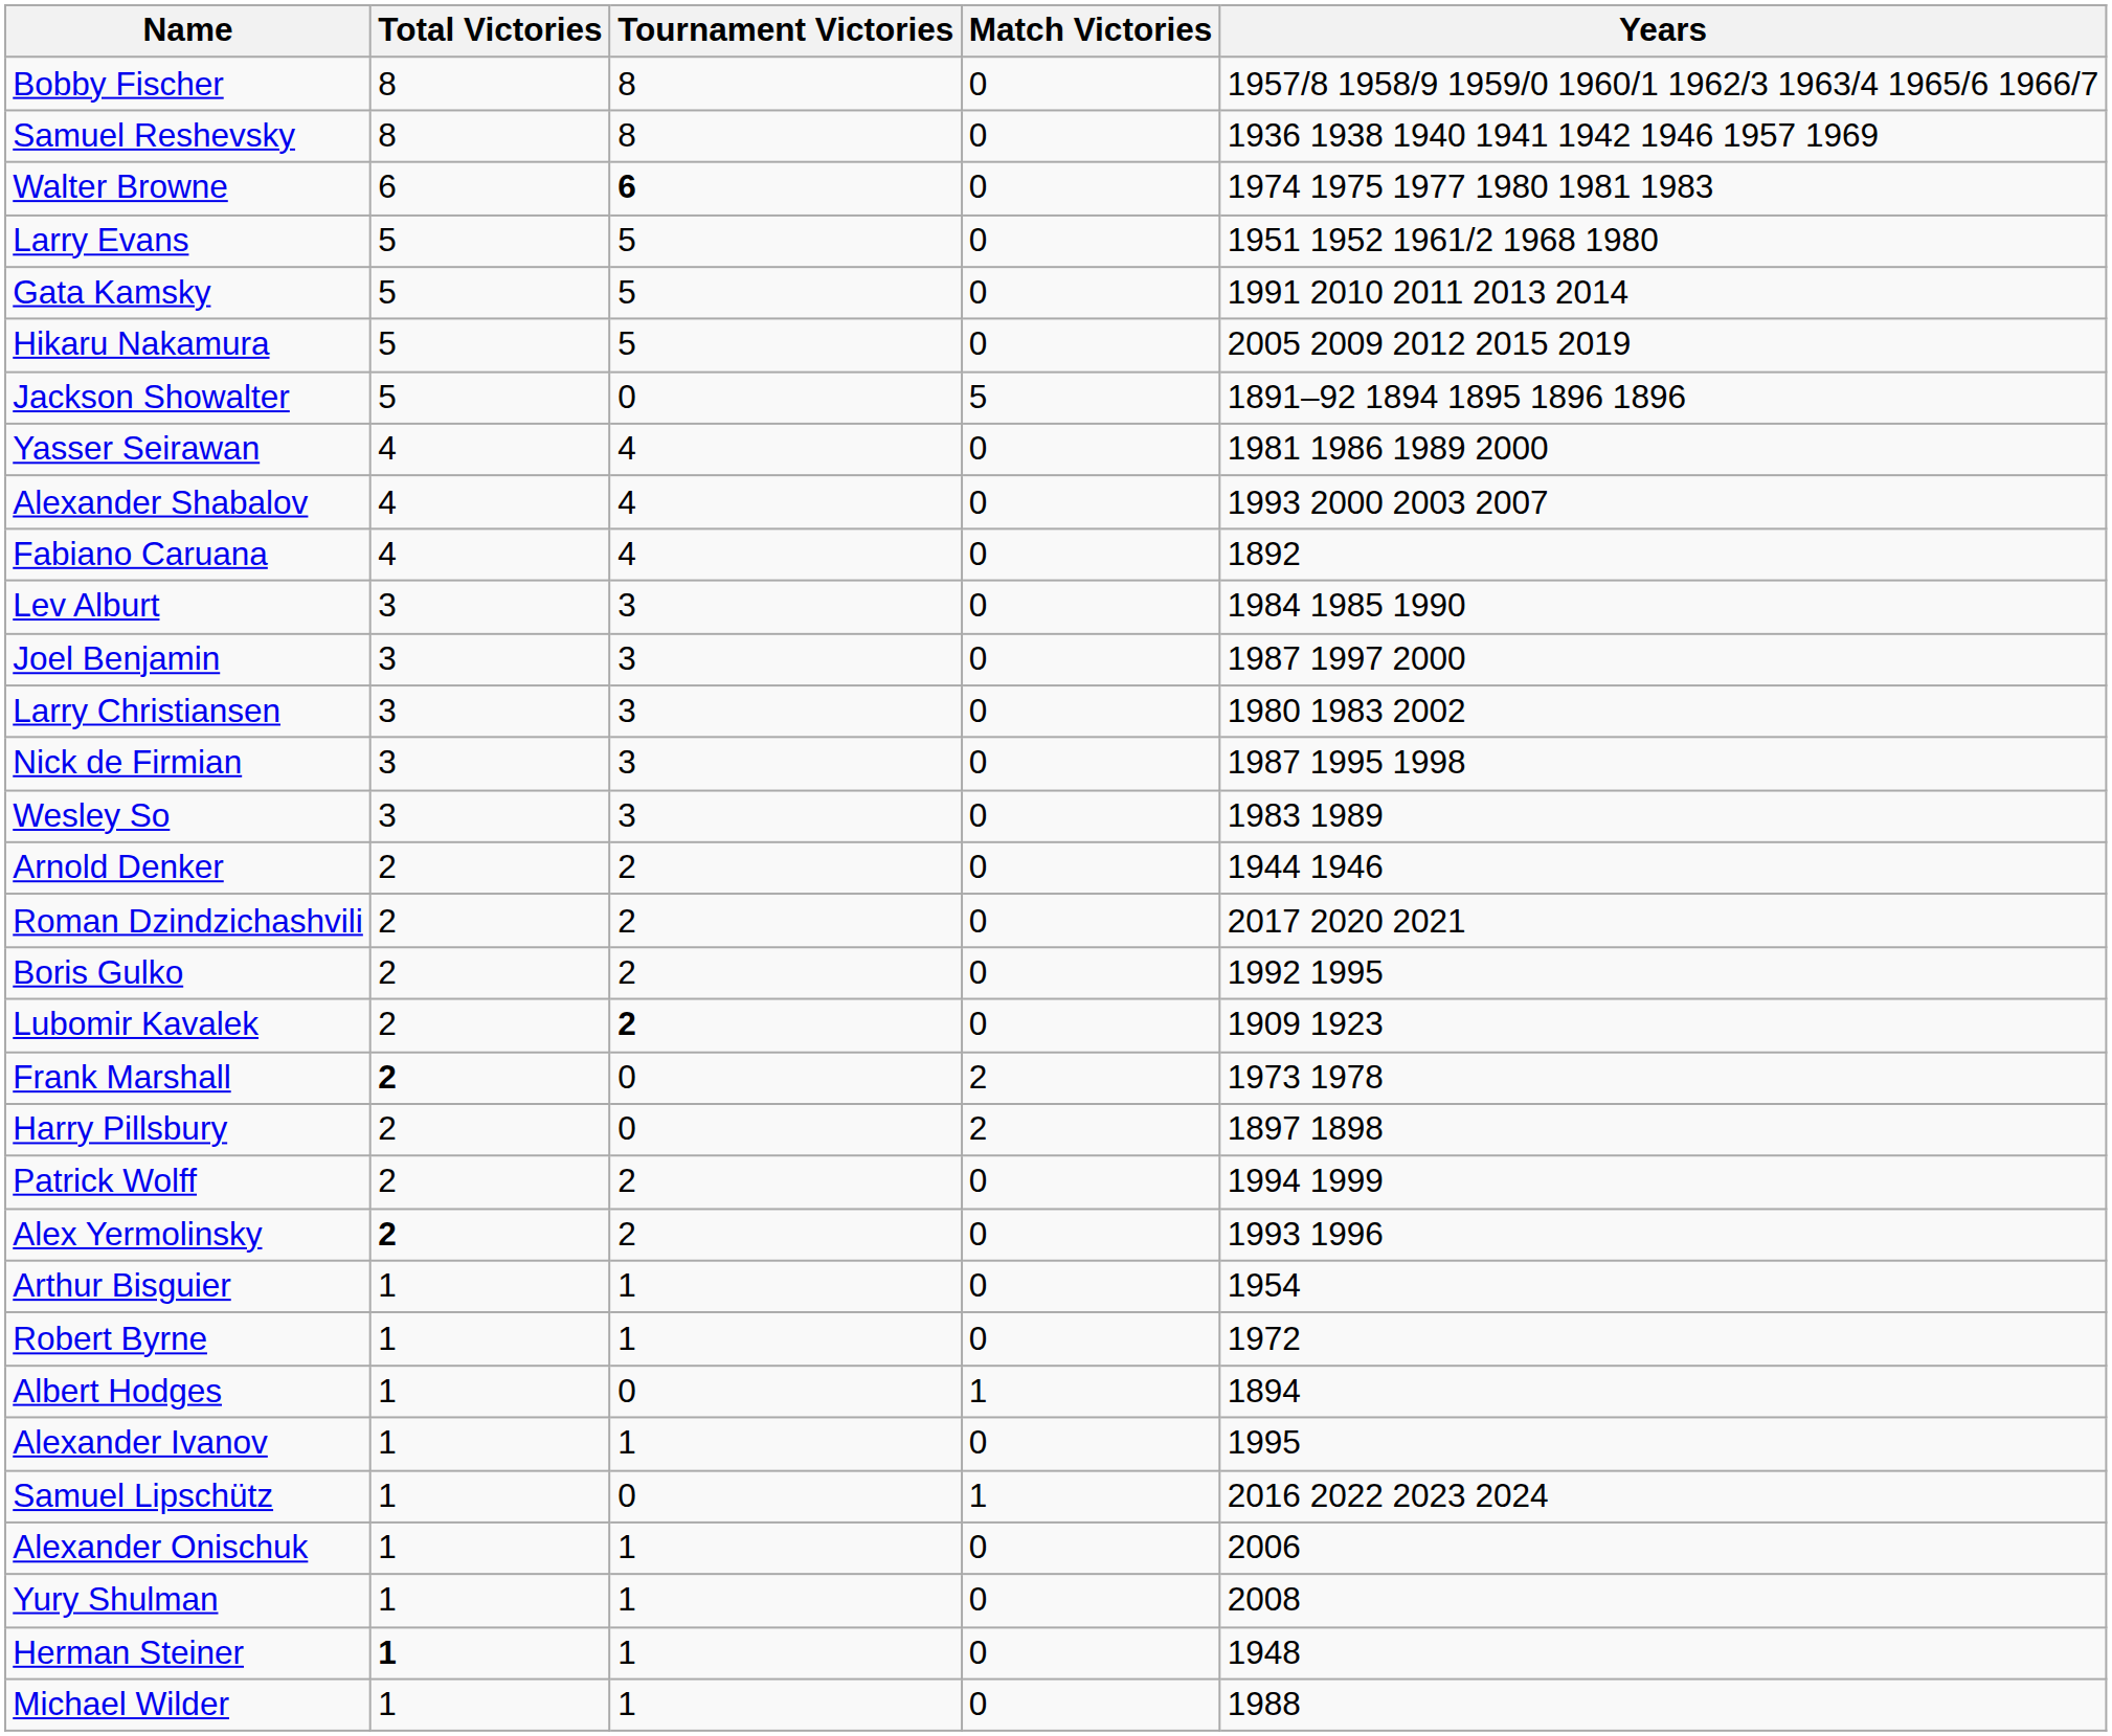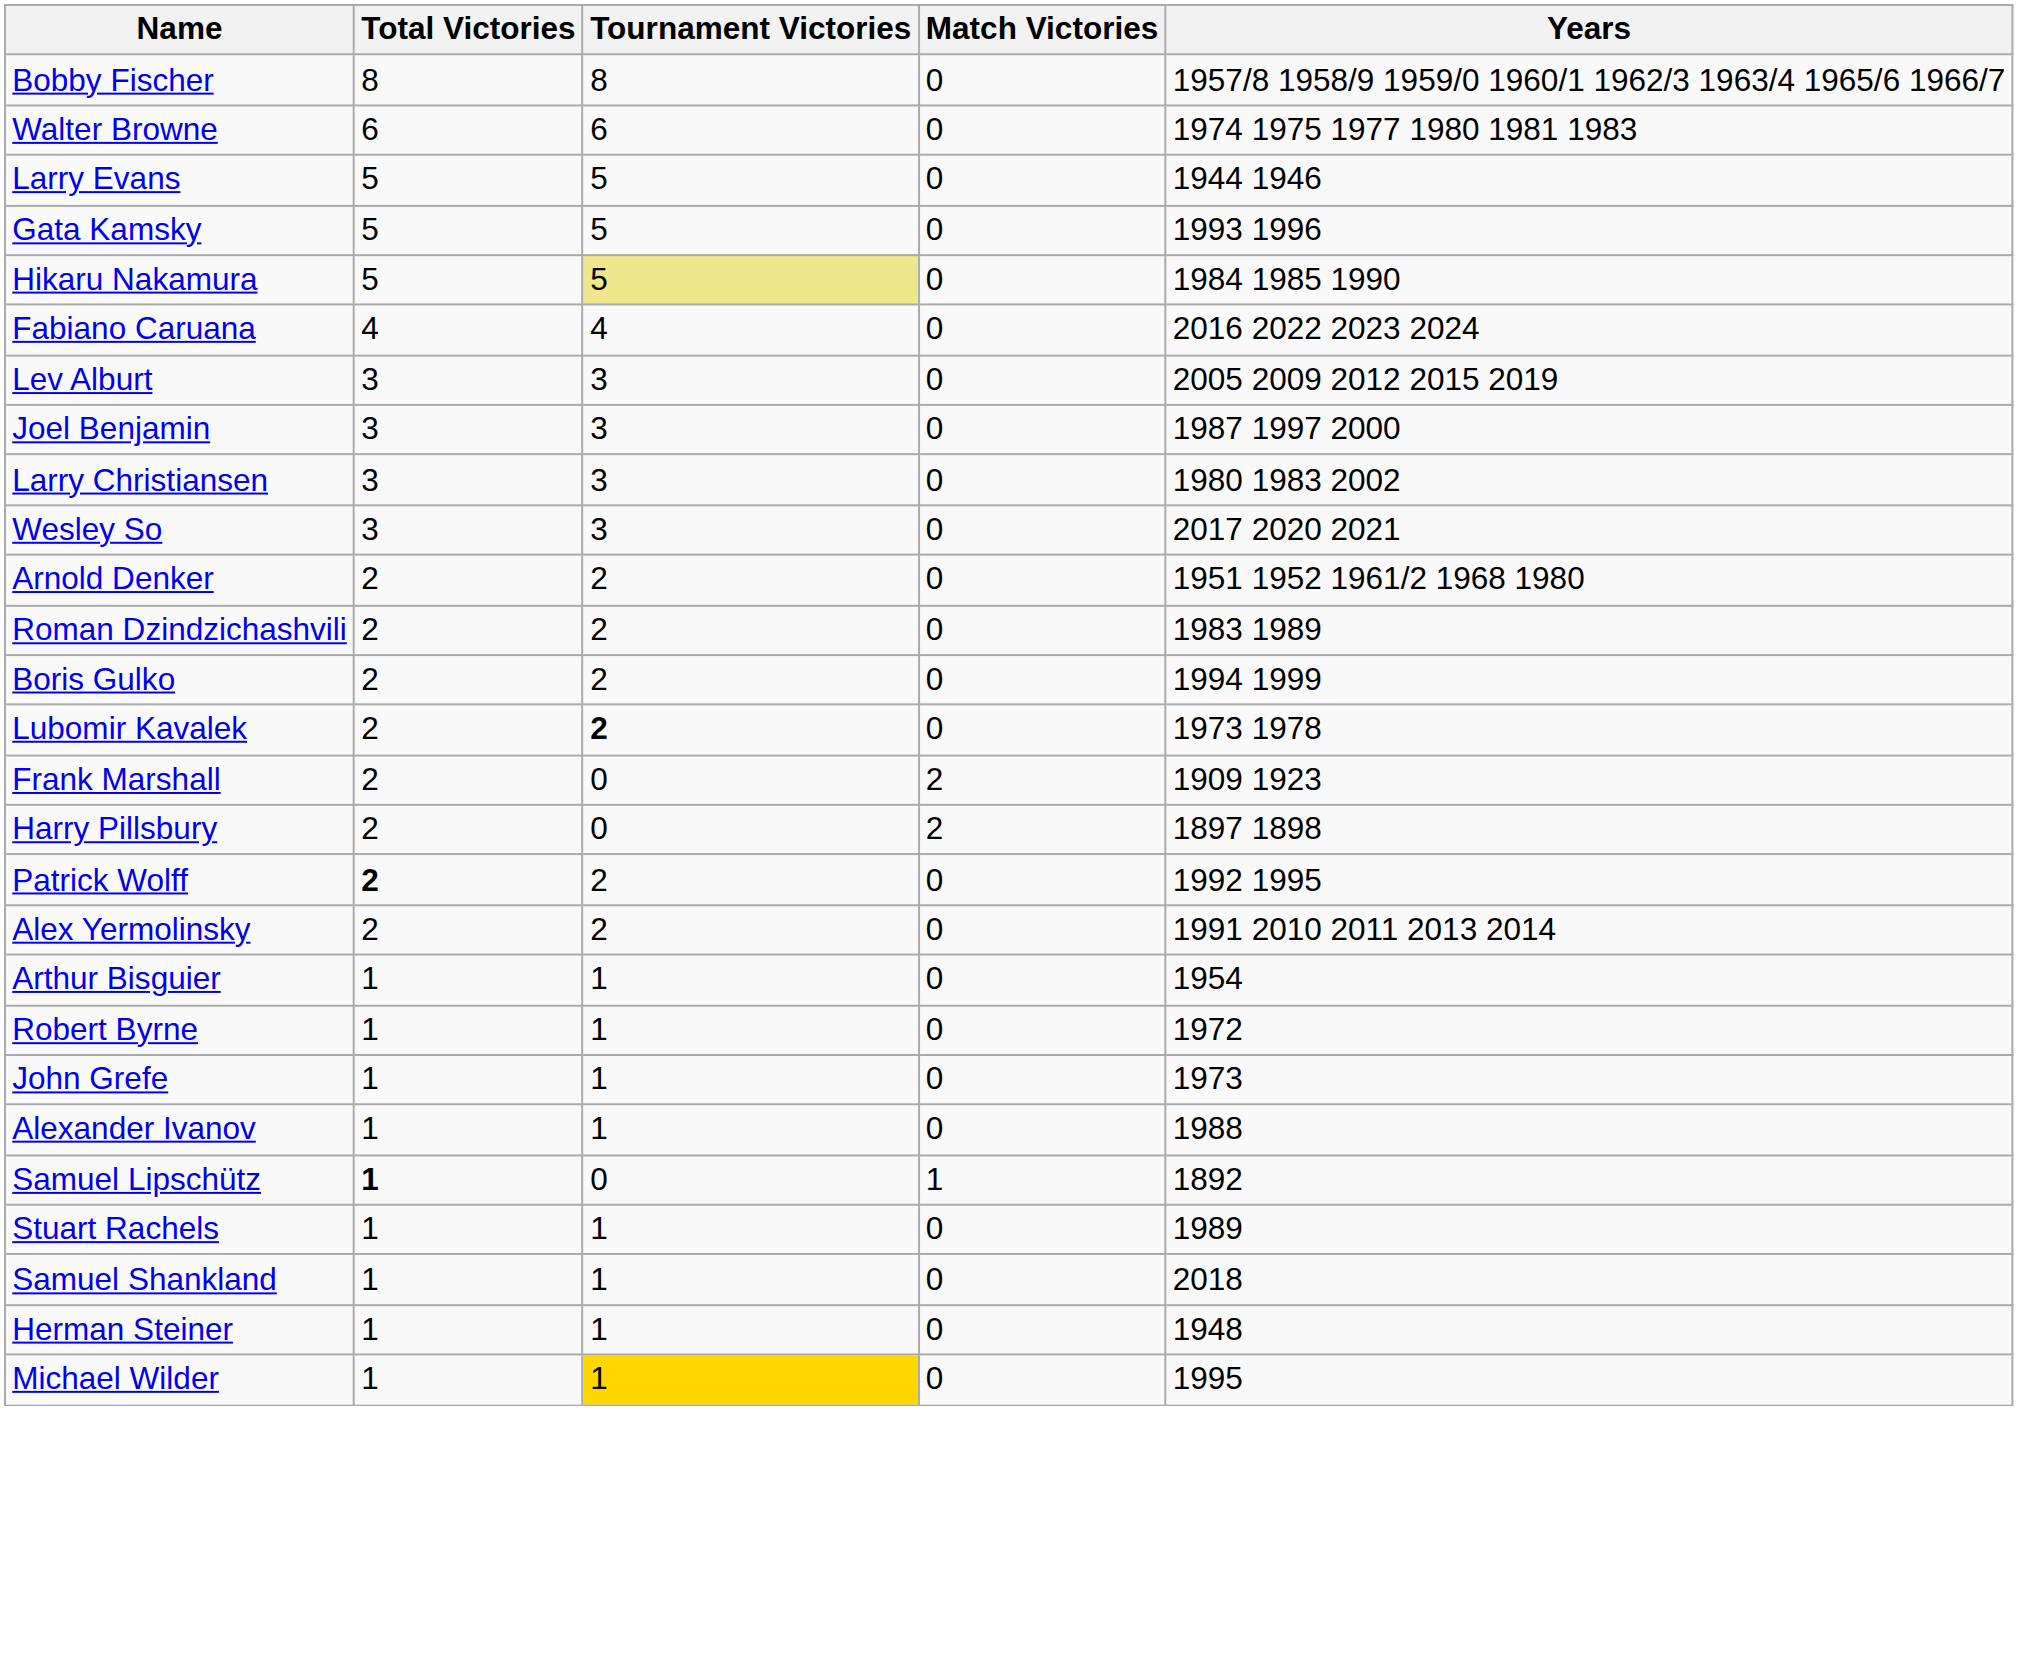 <table class="wikitable sortable">
 <tr>
 <th>Name</th>
 <th>Total Victories</th>
 <th>Tournament Victories</th>
 <th>Match Victories</th>
 <th>Years</th>
 </tr>
 <tr>
 <td><a href='#'>Bobby Fischer</a></td>
 <td>8</td>
 <td>8</td>
 <td>0</td>
 <td>1957/8 1958/9 1959/0 1960/1 1962/3 1963/4 1965/6 1966/7</td>
 </tr>
 <tr>
-<td><a href='#'>Samuel Reshevsky</a></td>
-<td>8</td>
-<td>8</td>
-<td>0</td>
-<td>1936 1938 1940 1941 1942 1946 1957 1969</td>
-</tr>
-<tr>
 <td><a href='#'>Walter Browne</a></td>
 <td>6</td>
-<td><strong>6</strong></td>
+<td>6</td>
 <td>0</td>
 <td>1974 1975 1977 1980 1981 1983</td>
 </tr>
 <tr>
 <td><a href='#'>Larry Evans</a></td>
 <td>5</td>
 <td>5</td>
 <td>0</td>
-<td>1951 1952 1961/2 1968 1980</td>
+<td>1944 1946</td>
 </tr>
 <tr>
 <td><a href='#'>Gata Kamsky</a></td>
 <td>5</td>
 <td>5</td>
 <td>0</td>
-<td>1991 2010 2011 2013 2014</td>
+<td>1993 1996</td>
 </tr>
 <tr>
 <td><a href='#'>Hikaru Nakamura</a></td>
 <td>5</td>
-<td>5</td>
+<td style="background: khaki;">5</td>
 <td>0</td>
-<td>2005 2009 2012 2015 2019</td>
-</tr>
-<tr>
-<td><a href='#'>Jackson Showalter</a></td>
-<td>5</td>
-<td>0</td>
-<td>5</td>
-<td>1891–92 1894 1895 1896 1896</td>
-</tr>
-<tr>
-<td><a href='#'>Yasser Seirawan</a></td>
-<td>4</td>
-<td>4</td>
-<td>0</td>
-<td>1981 1986 1989 2000</td>
-</tr>
-<tr>
-<td><a href='#'>Alexander Shabalov</a></td>
-<td>4</td>
-<td>4</td>
-<td>0</td>
-<td>1993 2000 2003 2007</td>
+<td>1984 1985 1990</td>
 </tr>
 <tr>
 <td><a href='#'>Fabiano Caruana</a></td>
 <td>4</td>
 <td>4</td>
 <td>0</td>
-<td>1892</td>
+<td>2016 2022 2023 2024</td>
 </tr>
 <tr>
 <td><a href='#'>Lev Alburt</a></td>
 <td>3</td>
 <td>3</td>
 <td>0</td>
-<td>1984 1985 1990</td>
+<td>2005 2009 2012 2015 2019</td>
 </tr>
 <tr>
 <td><a href='#'>Joel Benjamin</a></td>
 <td>3</td>
 <td>3</td>
 <td>0</td>
 <td>1987 1997 2000</td>
 </tr>
 <tr>
 <td><a href='#'>Larry Christiansen</a></td>
 <td>3</td>
 <td>3</td>
 <td>0</td>
 <td>1980 1983 2002</td>
 </tr>
 <tr>
-<td><a href='#'>Nick de Firmian</a></td>
-<td>3</td>
-<td>3</td>
-<td>0</td>
-<td>1987 1995 1998</td>
-</tr>
-<tr>
 <td><a href='#'>Wesley So</a></td>
 <td>3</td>
 <td>3</td>
 <td>0</td>
-<td>1983 1989</td>
+<td>2017 2020 2021</td>
 </tr>
 <tr>
 <td><a href='#'>Arnold Denker</a></td>
 <td>2</td>
 <td>2</td>
 <td>0</td>
-<td>1944 1946</td>
+<td>1951 1952 1961/2 1968 1980</td>
 </tr>
 <tr>
 <td><a href='#'>Roman Dzindzichashvili</a></td>
 <td>2</td>
 <td>2</td>
 <td>0</td>
-<td>2017 2020 2021</td>
+<td>1983 1989</td>
 </tr>
 <tr>
 <td><a href='#'>Boris Gulko</a></td>
 <td>2</td>
 <td>2</td>
 <td>0</td>
-<td>1992 1995</td>
+<td>1994 1999</td>
 </tr>
 <tr>
 <td><a href='#'>Lubomir Kavalek</a></td>
 <td>2</td>
 <td><strong>2</strong></td>
 <td>0</td>
-<td>1909 1923</td>
+<td>1973 1978</td>
 </tr>
 <tr>
 <td><a href='#'>Frank Marshall</a></td>
-<td><strong>2</strong></td>
+<td>2</td>
 <td>0</td>
 <td>2</td>
-<td>1973 1978</td>
+<td>1909 1923</td>
 </tr>
 <tr>
 <td><a href='#'>Harry Pillsbury</a></td>
 <td>2</td>
 <td>0</td>
 <td>2</td>
 <td>1897 1898</td>
 </tr>
 <tr>
 <td><a href='#'>Patrick Wolff</a></td>
+<td><strong>2</strong></td>
+<td>2</td>
+<td>0</td>
+<td>1992 1995</td>
+</tr>
+<tr>
+<td><a href='#'>Alex Yermolinsky</a></td>
 <td>2</td>
 <td>2</td>
 <td>0</td>
-<td>1994 1999</td>
-</tr>
-<tr>
-<td><a href='#'>Alex Yermolinsky</a></td>
-<td><strong>2</strong></td>
-<td>2</td>
-<td>0</td>
-<td>1993 1996</td>
+<td>1991 2010 2011 2013 2014</td>
 </tr>
 <tr>
 <td><a href='#'>Arthur Bisguier</a></td>
 <td>1</td>
 <td>1</td>
 <td>0</td>
 <td>1954</td>
 </tr>
 <tr>
 <td><a href='#'>Robert Byrne</a></td>
 <td>1</td>
 <td>1</td>
 <td>0</td>
 <td>1972</td>
 </tr>
 <tr>
-<td><a href='#'>Albert Hodges</a></td>
+<td><a href='#'>John Grefe</a></td>
+<td>1</td>
 <td>1</td>
 <td>0</td>
-<td>1</td>
-<td>1894</td>
+<td>1973</td>
 </tr>
 <tr>
 <td><a href='#'>Alexander Ivanov</a></td>
 <td>1</td>
 <td>1</td>
 <td>0</td>
-<td>1995</td>
+<td>1988</td>
 </tr>
 <tr>
 <td><a href='#'>Samuel Lipschütz</a></td>
-<td>1</td>
+<td><strong>1</strong></td>
 <td>0</td>
 <td>1</td>
-<td>2016 2022 2023 2024</td>
+<td>1892</td>
 </tr>
 <tr>
-<td><a href='#'>Alexander Onischuk</a></td>
+<td><a href='#'>Stuart Rachels</a></td>
 <td>1</td>
 <td>1</td>
 <td>0</td>
-<td>2006</td>
+<td>1989</td>
 </tr>
 <tr>
-<td><a href='#'>Yury Shulman</a></td>
+<td><a href='#'>Samuel Shankland</a></td>
 <td>1</td>
 <td>1</td>
 <td>0</td>
-<td>2008</td>
+<td>2018</td>
 </tr>
 <tr>
 <td><a href='#'>Herman Steiner</a></td>
-<td><strong>1</strong></td>
+<td>1</td>
 <td>1</td>
 <td>0</td>
 <td>1948</td>
 </tr>
 <tr>
 <td><a href='#'>Michael Wilder</a></td>
 <td>1</td>
-<td>1</td>
+<td style="background: gold;">1</td>
 <td>0</td>
-<td>1988</td>
+<td>1995</td>
 </tr>
 </table>
